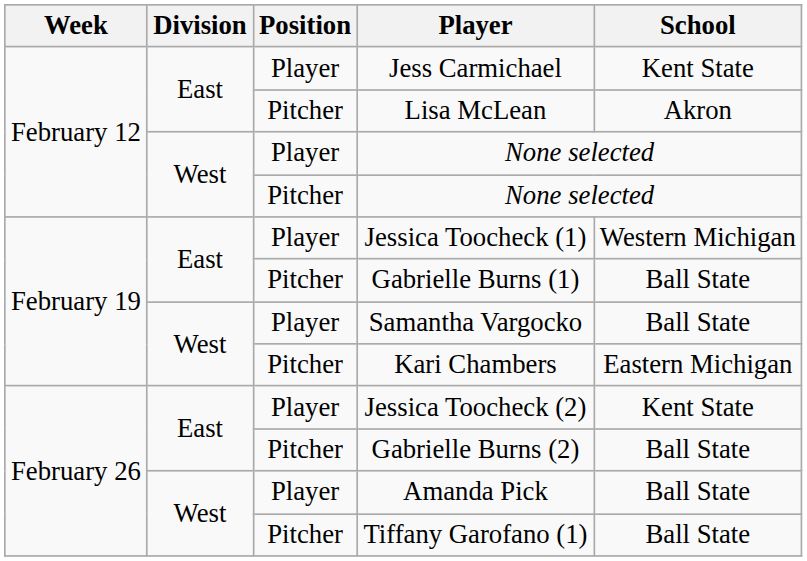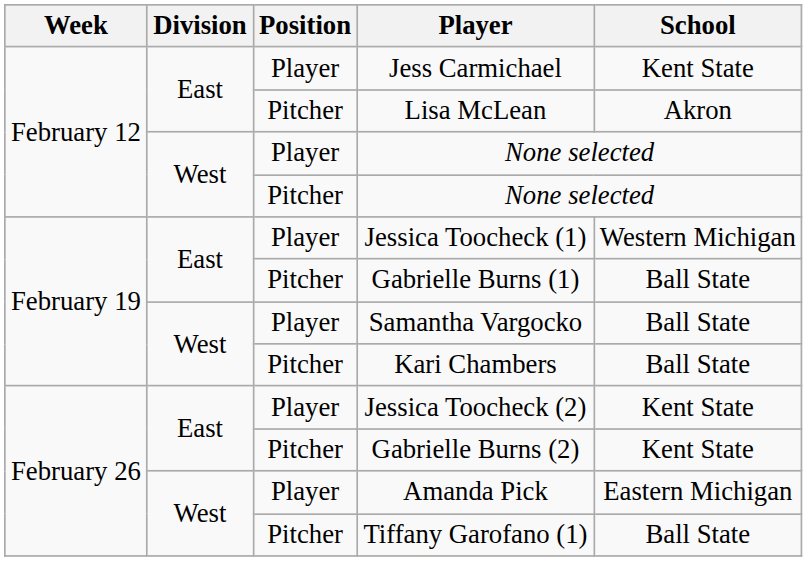 <table class="wikitable" style="text-align:center;">
 <tr>
 <th>Week</th>
 <th>Division</th>
 <th>Position</th>
 <th>Player</th>
 <th>School</th>
 </tr>
 <tr>
 <td rowspan=4>February 12</td>
 <td rowspan=2>East</td>
 <td>Player</td>
 <td>Jess Carmichael</td>
 <td>Kent State</td>
 </tr>
 <tr>
 <td>Pitcher</td>
 <td>Lisa McLean</td>
 <td>Akron</td>
 </tr>
 <tr>
 <td rowspan=2>West</td>
 <td>Player</td>
 <td colspan=2><em>None selected</em></td>
 </tr>
 <tr>
 <td>Pitcher</td>
 <td colspan=2><em>None selected</em></td>
 </tr>
 <tr>
 <td rowspan=4>February 19</td>
 <td rowspan=2>East</td>
 <td>Player</td>
 <td>Jessica Toocheck (1)</td>
 <td>Western Michigan</td>
 </tr>
 <tr>
 <td>Pitcher</td>
 <td>Gabrielle Burns (1)</td>
 <td>Ball State</td>
 </tr>
 <tr>
 <td rowspan=2>West</td>
 <td>Player</td>
 <td>Samantha Vargocko</td>
 <td>Ball State</td>
 </tr>
 <tr>
 <td>Pitcher</td>
 <td>Kari Chambers</td>
-<td>Eastern Michigan</td>
+<td>Ball State</td>
 </tr>
 <tr>
 <td rowspan=4>February 26</td>
 <td rowspan=2>East</td>
 <td>Player</td>
 <td>Jessica Toocheck (2)</td>
 <td>Kent State</td>
 </tr>
 <tr>
 <td>Pitcher</td>
 <td>Gabrielle Burns (2)</td>
-<td>Ball State</td>
+<td>Kent State</td>
 </tr>
 <tr>
 <td rowspan=2>West</td>
 <td>Player</td>
 <td>Amanda Pick</td>
-<td>Ball State</td>
+<td>Eastern Michigan</td>
 </tr>
 <tr>
 <td>Pitcher</td>
 <td>Tiffany Garofano (1)</td>
 <td>Ball State</td>
 </tr>
 </table>
